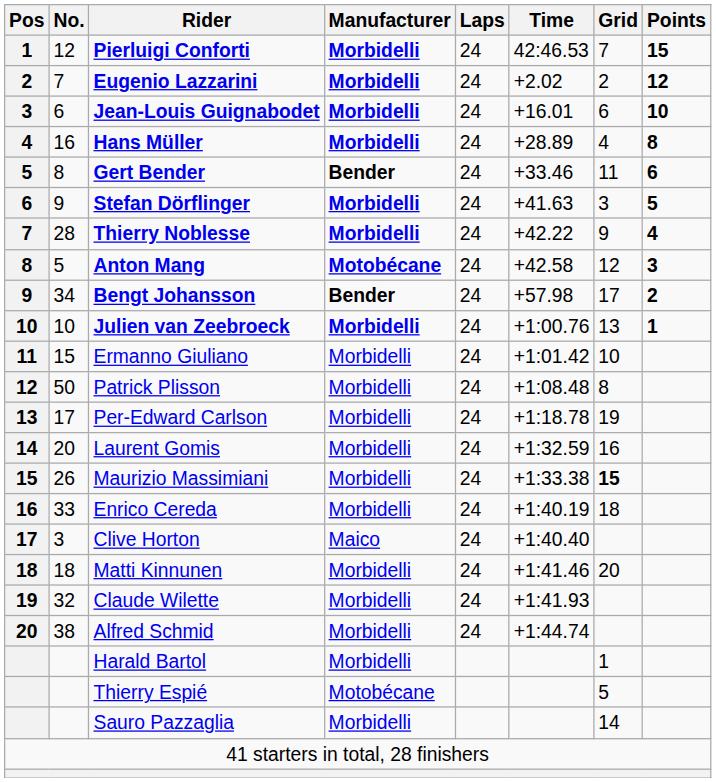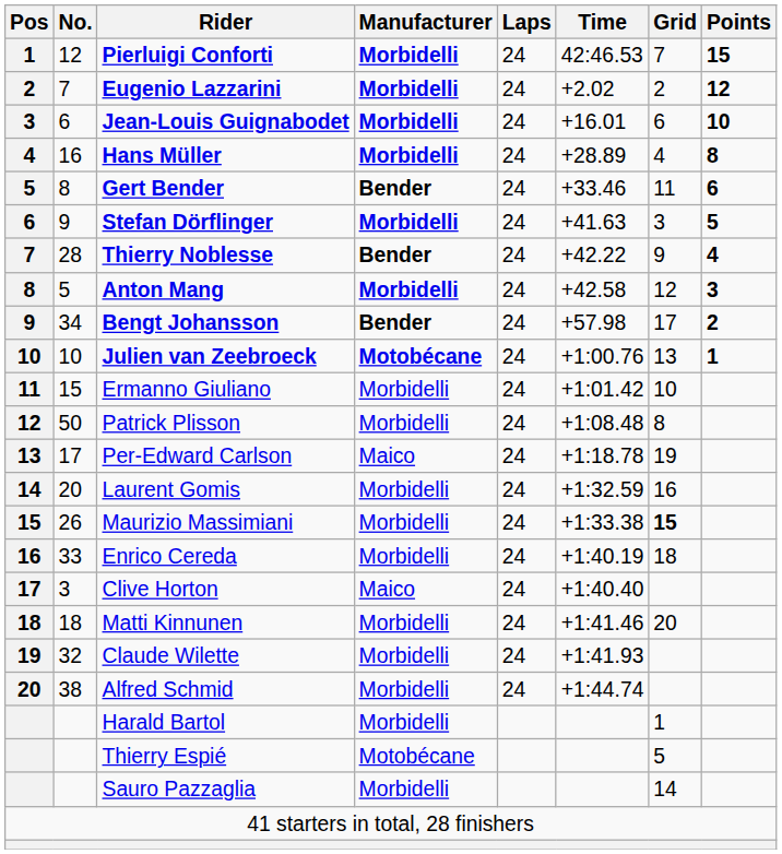 <table class="wikitable" style="font-size: 95%;">
 <tr>
 <th>Pos</th>
 <th>No.</th>
 <th>Rider</th>
 <th>Manufacturer</th>
 <th>Laps</th>
 <th>Time</th>
 <th>Grid</th>
 <th>Points</th>
 </tr>
 <tr>
 <th>1</th>
 <td>12</td>
 <td> <strong><a href='#'>Pierluigi Conforti</a></strong></td>
 <td><strong><a href='#'>Morbidelli</a></strong></td>
 <td>24</td>
 <td>42:46.53</td>
 <td>7</td>
 <td><strong>15</strong></td>
 </tr>
 <tr>
 <th>2</th>
 <td>7</td>
 <td> <strong><a href='#'>Eugenio Lazzarini</a></strong></td>
 <td><strong><a href='#'>Morbidelli</a></strong></td>
 <td>24</td>
 <td>+2.02</td>
 <td>2</td>
 <td><strong>12</strong></td>
 </tr>
 <tr>
 <th>3</th>
 <td>6</td>
 <td> <strong><a href='#'>Jean-Louis Guignabodet</a></strong></td>
 <td><strong><a href='#'>Morbidelli</a></strong></td>
 <td>24</td>
 <td>+16.01</td>
 <td>6</td>
 <td><strong>10</strong></td>
 </tr>
 <tr>
 <th>4</th>
 <td>16</td>
 <td> <strong><a href='#'>Hans Müller</a></strong></td>
 <td><strong><a href='#'>Morbidelli</a></strong></td>
 <td>24</td>
 <td>+28.89</td>
 <td>4</td>
 <td><strong>8</strong></td>
 </tr>
 <tr>
 <th>5</th>
 <td>8</td>
 <td> <strong><a href='#'>Gert Bender</a></strong></td>
 <td><strong>Bender</strong></td>
 <td>24</td>
 <td>+33.46</td>
 <td>11</td>
 <td><strong>6</strong></td>
 </tr>
 <tr>
 <th>6</th>
 <td>9</td>
 <td> <strong><a href='#'>Stefan Dörflinger</a></strong></td>
 <td><strong><a href='#'>Morbidelli</a></strong></td>
 <td>24</td>
 <td>+41.63</td>
 <td>3</td>
 <td><strong>5</strong></td>
 </tr>
 <tr>
 <th>7</th>
 <td>28</td>
 <td> <strong><a href='#'>Thierry Noblesse</a></strong></td>
-<td><strong><a href='#'>Morbidelli</a></strong></td>
+<td><strong>Bender</strong></td>
 <td>24</td>
 <td>+42.22</td>
 <td>9</td>
 <td><strong>4</strong></td>
 </tr>
 <tr>
 <th>8</th>
 <td>5</td>
 <td> <strong><a href='#'>Anton Mang</a></strong></td>
-<td><strong><a href='#'>Motobécane</a></strong></td>
+<td><strong><a href='#'>Morbidelli</a></strong></td>
 <td>24</td>
 <td>+42.58</td>
 <td>12</td>
 <td><strong>3</strong></td>
 </tr>
 <tr>
 <th>9</th>
 <td>34</td>
 <td> <strong><a href='#'>Bengt Johansson</a></strong></td>
 <td><strong>Bender</strong></td>
 <td>24</td>
 <td>+57.98</td>
 <td>17</td>
 <td><strong>2</strong></td>
 </tr>
 <tr>
 <th>10</th>
 <td>10</td>
 <td> <strong><a href='#'>Julien van Zeebroeck</a></strong></td>
-<td><strong><a href='#'>Morbidelli</a></strong></td>
+<td><strong><a href='#'>Motobécane</a></strong></td>
 <td>24</td>
 <td>+1:00.76</td>
 <td>13</td>
 <td><strong>1</strong></td>
 </tr>
 <tr>
 <th>11</th>
 <td>15</td>
 <td> <a href='#'>Ermanno Giuliano</a></td>
 <td><a href='#'>Morbidelli</a></td>
 <td>24</td>
 <td>+1:01.42</td>
 <td>10</td>
 <td></td>
 </tr>
 <tr>
 <th>12</th>
 <td>50</td>
 <td> <a href='#'>Patrick Plisson</a></td>
 <td><a href='#'>Morbidelli</a></td>
 <td>24</td>
 <td>+1:08.48</td>
 <td>8</td>
 <td></td>
 </tr>
 <tr>
 <th>13</th>
 <td>17</td>
 <td> <a href='#'>Per-Edward Carlson</a></td>
-<td><a href='#'>Morbidelli</a></td>
+<td><a href='#'>Maico</a></td>
 <td>24</td>
 <td>+1:18.78</td>
 <td>19</td>
 <td></td>
 </tr>
 <tr>
 <th>14</th>
 <td>20</td>
 <td> <a href='#'>Laurent Gomis</a></td>
 <td><a href='#'>Morbidelli</a></td>
 <td>24</td>
 <td>+1:32.59</td>
 <td>16</td>
 <td></td>
 </tr>
 <tr>
 <th>15</th>
 <td>26</td>
 <td> <a href='#'>Maurizio Massimiani</a></td>
 <td><a href='#'>Morbidelli</a></td>
 <td>24</td>
 <td>+1:33.38</td>
 <td><strong>15</strong></td>
 <td></td>
 </tr>
 <tr>
 <th>16</th>
 <td>33</td>
 <td> <a href='#'>Enrico Cereda</a></td>
 <td><a href='#'>Morbidelli</a></td>
 <td>24</td>
 <td>+1:40.19</td>
 <td>18</td>
 <td></td>
 </tr>
 <tr>
 <th>17</th>
 <td>3</td>
 <td> <a href='#'>Clive Horton</a></td>
 <td><a href='#'>Maico</a></td>
 <td>24</td>
 <td>+1:40.40</td>
 <td></td>
 <td></td>
 </tr>
 <tr>
 <th>18</th>
 <td>18</td>
 <td> <a href='#'>Matti Kinnunen</a></td>
 <td><a href='#'>Morbidelli</a></td>
 <td>24</td>
 <td>+1:41.46</td>
 <td>20</td>
 <td></td>
 </tr>
 <tr>
 <th>19</th>
 <td>32</td>
 <td> <a href='#'>Claude Wilette</a></td>
 <td><a href='#'>Morbidelli</a></td>
 <td>24</td>
 <td>+1:41.93</td>
 <td></td>
 <td></td>
 </tr>
 <tr>
 <th>20</th>
 <td>38</td>
 <td> <a href='#'>Alfred Schmid</a></td>
 <td><a href='#'>Morbidelli</a></td>
 <td>24</td>
 <td>+1:44.74</td>
 <td></td>
 <td></td>
 </tr>
 <tr>
 <th></th>
 <td></td>
 <td> <a href='#'>Harald Bartol</a></td>
 <td><a href='#'>Morbidelli</a></td>
 <td></td>
 <td></td>
 <td>1</td>
 <td></td>
 </tr>
 <tr>
 <th></th>
 <td></td>
 <td> <a href='#'>Thierry Espié</a></td>
 <td><a href='#'>Motobécane</a></td>
 <td></td>
 <td></td>
 <td>5</td>
 <td></td>
 </tr>
 <tr>
 <th></th>
 <td></td>
 <td> <a href='#'>Sauro Pazzaglia</a></td>
 <td><a href='#'>Morbidelli</a></td>
 <td></td>
 <td></td>
 <td>14</td>
 <td></td>
 </tr>
 <tr>
 <td colspan=8 align=center>41 starters in total, 28 finishers</td>
 </tr>
 <tr>
 <th colspan=8></th>
 </tr>
 </table>
